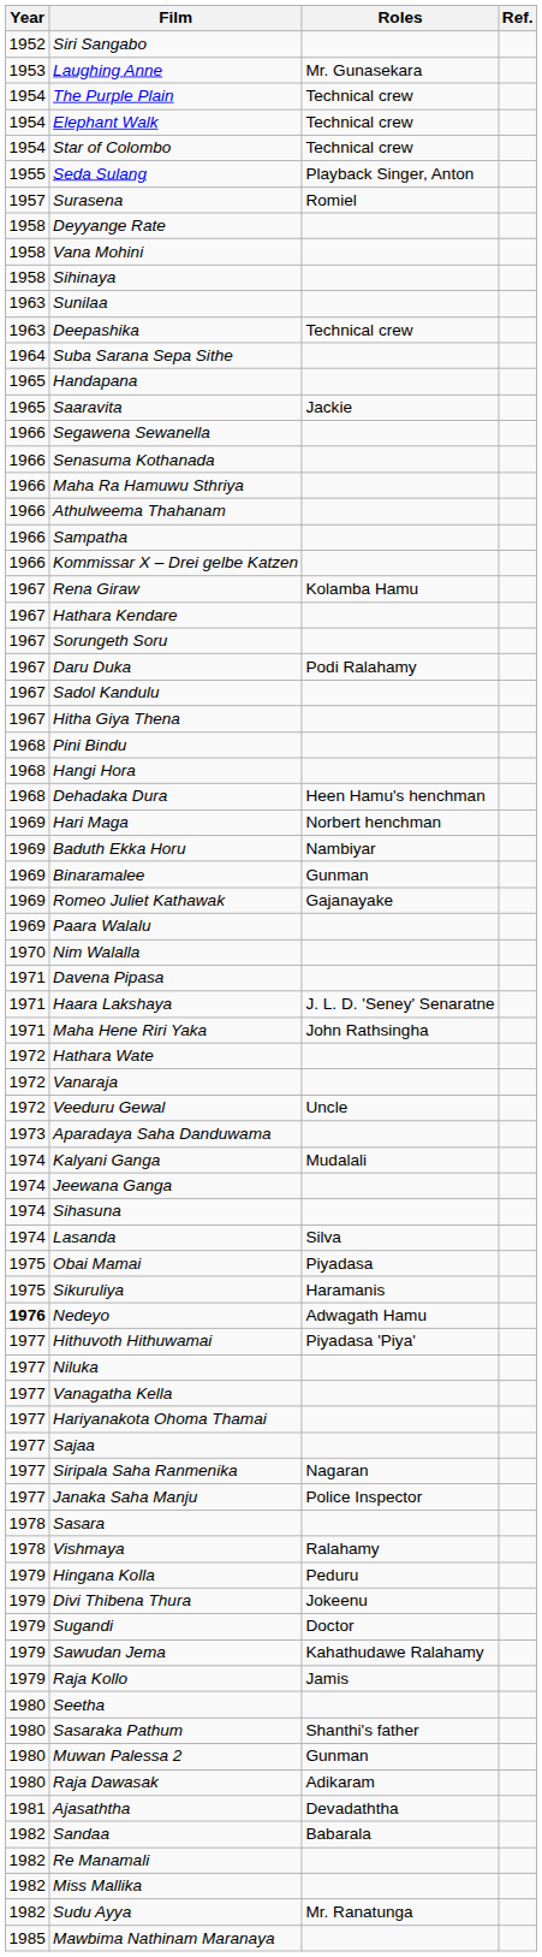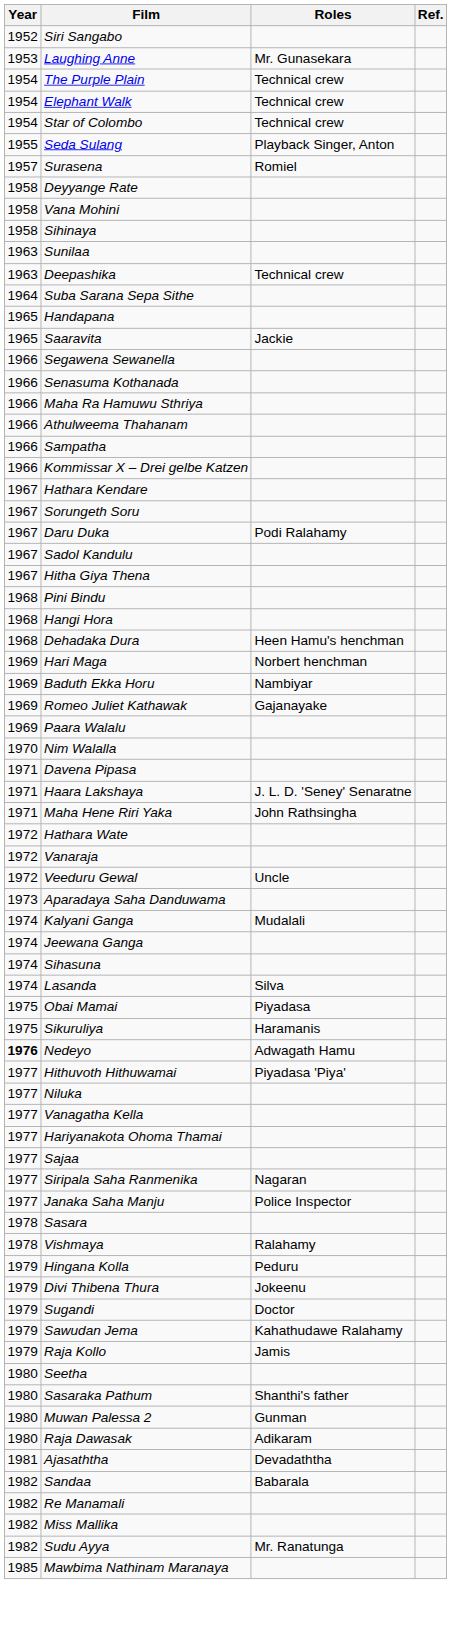 <table class="wikitable">
 <tr>
 <th>Year</th>
 <th>Film</th>
 <th>Roles</th>
 <th>Ref.</th>
 </tr>
 <tr>
 <td>1952</td>
 <td><em>Siri Sangabo</em></td>
 <td></td>
 <td></td>
 </tr>
 <tr>
 <td>1953</td>
 <td><em><a href='#'>Laughing Anne</a></em></td>
 <td>Mr. Gunasekara</td>
 <td></td>
 </tr>
 <tr>
 <td>1954</td>
 <td><em><a href='#'>The Purple Plain</a></em></td>
 <td>Technical crew</td>
 <td></td>
 </tr>
 <tr>
 <td>1954</td>
 <td><em><a href='#'>Elephant Walk</a></em></td>
 <td>Technical crew</td>
 <td></td>
 </tr>
 <tr>
 <td>1954</td>
 <td><em>Star of Colombo</em></td>
 <td>Technical crew</td>
 <td></td>
 </tr>
 <tr>
 <td>1955</td>
 <td><em><a href='#'>Seda Sulang</a></em></td>
 <td>Playback Singer, Anton</td>
 <td></td>
 </tr>
 <tr>
 <td>1957</td>
 <td><em>Surasena</em></td>
 <td>Romiel</td>
 <td></td>
 </tr>
 <tr>
 <td>1958</td>
 <td><em>Deyyange Rate</em></td>
 <td></td>
 <td></td>
 </tr>
 <tr>
 <td>1958</td>
 <td><em>Vana Mohini</em></td>
 <td></td>
 <td></td>
 </tr>
 <tr>
 <td>1958</td>
 <td><em>Sihinaya</em></td>
 <td></td>
 <td></td>
 </tr>
 <tr>
 <td>1963</td>
 <td><em>Sunilaa</em></td>
 <td></td>
 <td></td>
 </tr>
 <tr>
 <td>1963</td>
 <td><em>Deepashika</em></td>
 <td>Technical crew</td>
 <td></td>
 </tr>
 <tr>
 <td>1964</td>
 <td><em>Suba Sarana Sepa Sithe</em></td>
 <td></td>
 <td></td>
 </tr>
 <tr>
 <td>1965</td>
 <td><em>Handapana</em></td>
 <td></td>
 <td></td>
 </tr>
 <tr>
 <td>1965</td>
 <td><em>Saaravita</em></td>
 <td>Jackie</td>
 <td></td>
 </tr>
 <tr>
 <td>1966</td>
 <td><em>Segawena Sewanella</em></td>
 <td></td>
 <td></td>
 </tr>
 <tr>
 <td>1966</td>
 <td><em>Senasuma Kothanada</em></td>
 <td></td>
 <td></td>
 </tr>
 <tr>
 <td>1966</td>
 <td><em>Maha Ra Hamuwu Sthriya</em></td>
 <td></td>
 <td></td>
 </tr>
 <tr>
 <td>1966</td>
 <td><em>Athulweema Thahanam</em></td>
 <td></td>
 <td></td>
 </tr>
 <tr>
 <td>1966</td>
 <td><em>Sampatha</em></td>
 <td></td>
 <td></td>
 </tr>
 <tr>
 <td>1966</td>
 <td><em>Kommissar X – Drei gelbe Katzen</em></td>
 <td></td>
 <td></td>
 </tr>
 <tr>
 <td>1967</td>
-<td><em>Rena Giraw</em></td>
-<td>Kolamba Hamu</td>
-<td></td>
-</tr>
-<tr>
-<td>1967</td>
 <td><em>Hathara Kendare</em></td>
 <td></td>
 <td></td>
 </tr>
 <tr>
 <td>1967</td>
 <td><em>Sorungeth Soru</em></td>
 <td></td>
 <td></td>
 </tr>
 <tr>
 <td>1967</td>
 <td><em>Daru Duka</em></td>
 <td>Podi Ralahamy</td>
 <td></td>
 </tr>
 <tr>
 <td>1967</td>
 <td><em>Sadol Kandulu</em></td>
 <td></td>
 <td></td>
 </tr>
 <tr>
 <td>1967</td>
 <td><em>Hitha Giya Thena</em></td>
 <td></td>
 <td></td>
 </tr>
 <tr>
 <td>1968</td>
 <td><em>Pini Bindu</em></td>
 <td></td>
 <td></td>
 </tr>
 <tr>
 <td>1968</td>
 <td><em>Hangi Hora</em></td>
 <td></td>
 <td></td>
 </tr>
 <tr>
 <td>1968</td>
 <td><em>Dehadaka Dura</em></td>
 <td>Heen Hamu's henchman</td>
 <td></td>
 </tr>
 <tr>
 <td>1969</td>
 <td><em>Hari Maga</em></td>
 <td>Norbert henchman</td>
 <td></td>
 </tr>
 <tr>
 <td>1969</td>
 <td><em>Baduth Ekka Horu</em></td>
 <td>Nambiyar</td>
-<td></td>
-</tr>
-<tr>
-<td>1969</td>
-<td><em>Binaramalee</em></td>
-<td>Gunman</td>
 <td></td>
 </tr>
 <tr>
 <td>1969</td>
 <td><em>Romeo Juliet Kathawak</em></td>
 <td>Gajanayake</td>
 <td></td>
 </tr>
 <tr>
 <td>1969</td>
 <td><em>Paara Walalu</em></td>
 <td></td>
 <td></td>
 </tr>
 <tr>
 <td>1970</td>
 <td><em>Nim Walalla</em></td>
 <td></td>
 <td></td>
 </tr>
 <tr>
 <td>1971</td>
 <td><em>Davena Pipasa</em></td>
 <td></td>
 <td></td>
 </tr>
 <tr>
 <td>1971</td>
 <td><em>Haara Lakshaya</em></td>
 <td>J. L. D. 'Seney' Senaratne</td>
 <td></td>
 </tr>
 <tr>
 <td>1971</td>
 <td><em>Maha Hene Riri Yaka</em></td>
 <td>John Rathsingha</td>
 <td></td>
 </tr>
 <tr>
 <td>1972</td>
 <td><em>Hathara Wate</em></td>
 <td></td>
 <td></td>
 </tr>
 <tr>
 <td>1972</td>
 <td><em>Vanaraja</em></td>
 <td></td>
 <td></td>
 </tr>
 <tr>
 <td>1972</td>
 <td><em>Veeduru Gewal</em></td>
 <td>Uncle</td>
 <td></td>
 </tr>
 <tr>
 <td>1973</td>
 <td><em>Aparadaya Saha Danduwama</em></td>
 <td></td>
 <td></td>
 </tr>
 <tr>
 <td>1974</td>
 <td><em>Kalyani Ganga</em></td>
 <td>Mudalali</td>
 <td></td>
 </tr>
 <tr>
 <td>1974</td>
 <td><em>Jeewana Ganga</em></td>
 <td></td>
 <td></td>
 </tr>
 <tr>
 <td>1974</td>
 <td><em>Sihasuna</em></td>
 <td></td>
 <td></td>
 </tr>
 <tr>
 <td>1974</td>
 <td><em>Lasanda</em></td>
 <td>Silva</td>
 <td></td>
 </tr>
 <tr>
 <td>1975</td>
 <td><em>Obai Mamai</em></td>
 <td>Piyadasa</td>
 <td></td>
 </tr>
 <tr>
 <td>1975</td>
 <td><em>Sikuruliya</em></td>
 <td>Haramanis</td>
 <td></td>
 </tr>
 <tr>
 <td><strong>1976</strong></td>
 <td><em>Nedeyo</em></td>
 <td>Adwagath Hamu</td>
 <td></td>
 </tr>
 <tr>
 <td>1977</td>
 <td><em>Hithuvoth Hithuwamai</em></td>
 <td>Piyadasa 'Piya'</td>
 <td></td>
 </tr>
 <tr>
 <td>1977</td>
 <td><em>Niluka</em></td>
 <td></td>
 <td></td>
 </tr>
 <tr>
 <td>1977</td>
 <td><em>Vanagatha Kella</em></td>
 <td></td>
 <td></td>
 </tr>
 <tr>
 <td>1977</td>
 <td><em>Hariyanakota Ohoma Thamai</em></td>
 <td></td>
 <td></td>
 </tr>
 <tr>
 <td>1977</td>
 <td><em>Sajaa</em></td>
 <td></td>
 <td></td>
 </tr>
 <tr>
 <td>1977</td>
 <td><em>Siripala Saha Ranmenika</em></td>
 <td>Nagaran</td>
 <td></td>
 </tr>
 <tr>
 <td>1977</td>
 <td><em>Janaka Saha Manju</em></td>
 <td>Police Inspector</td>
 <td></td>
 </tr>
 <tr>
 <td>1978</td>
 <td><em>Sasara</em></td>
 <td></td>
 <td></td>
 </tr>
 <tr>
 <td>1978</td>
 <td><em>Vishmaya</em></td>
 <td>Ralahamy</td>
 <td></td>
 </tr>
 <tr>
 <td>1979</td>
 <td><em>Hingana Kolla</em></td>
 <td>Peduru</td>
 <td></td>
 </tr>
 <tr>
 <td>1979</td>
 <td><em>Divi Thibena Thura</em></td>
 <td>Jokeenu</td>
 <td></td>
 </tr>
 <tr>
 <td>1979</td>
 <td><em>Sugandi</em></td>
 <td>Doctor</td>
 <td></td>
 </tr>
 <tr>
 <td>1979</td>
 <td><em>Sawudan Jema</em></td>
 <td>Kahathudawe Ralahamy</td>
 <td></td>
 </tr>
 <tr>
 <td>1979</td>
 <td><em>Raja Kollo</em></td>
 <td>Jamis</td>
 <td></td>
 </tr>
 <tr>
 <td>1980</td>
 <td><em>Seetha</em></td>
 <td></td>
 <td></td>
 </tr>
 <tr>
 <td>1980</td>
 <td><em>Sasaraka Pathum</em></td>
 <td>Shanthi's father</td>
 <td></td>
 </tr>
 <tr>
 <td>1980</td>
 <td><em>Muwan Palessa 2</em></td>
 <td>Gunman</td>
 <td></td>
 </tr>
 <tr>
 <td>1980</td>
 <td><em>Raja Dawasak</em></td>
 <td>Adikaram</td>
 <td></td>
 </tr>
 <tr>
 <td>1981</td>
 <td><em>Ajasaththa</em></td>
 <td>Devadaththa</td>
 <td></td>
 </tr>
 <tr>
 <td>1982</td>
 <td><em>Sandaa</em></td>
 <td>Babarala</td>
 <td></td>
 </tr>
 <tr>
 <td>1982</td>
 <td><em>Re Manamali</em></td>
 <td></td>
 <td></td>
 </tr>
 <tr>
 <td>1982</td>
 <td><em>Miss Mallika</em></td>
 <td></td>
 <td></td>
 </tr>
 <tr>
 <td>1982</td>
 <td><em>Sudu Ayya</em></td>
 <td>Mr. Ranatunga</td>
 <td></td>
 </tr>
 <tr>
 <td>1985</td>
 <td><em>Mawbima Nathinam Maranaya</em></td>
 <td></td>
 <td></td>
 </tr>
 </table>
